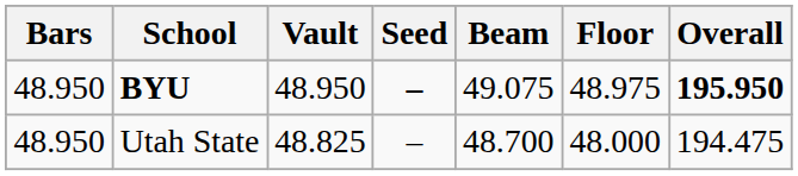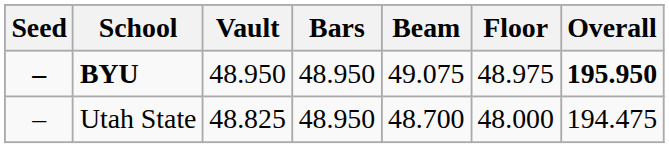 <table class="wikitable" style="white-space:nowrap; font-size:95%; text-align:center">
 <tr>
-<th>Bars</th>
+<th>Seed</th>
 <th>School</th>
 <th>Vault</th>
-<th>Seed</th>
+<th>Bars</th>
 <th>Beam</th>
 <th>Floor</th>
 <th>Overall</th>
 </tr>
 <tr>
-<td>48.950</td>
+<td><strong>–</strong></td>
 <td align=left><strong>BYU</strong></td>
 <td>48.950</td>
-<td><strong>–</strong></td>
+<td>48.950</td>
 <td>49.075</td>
 <td>48.975</td>
 <td><strong>195.950</strong></td>
 </tr>
 <tr>
-<td>48.950</td>
+<td>–</td>
 <td align=left>Utah State</td>
 <td>48.825</td>
-<td>–</td>
+<td>48.950</td>
 <td>48.700</td>
 <td>48.000</td>
 <td>194.475</td>
 </tr>
 </table>
